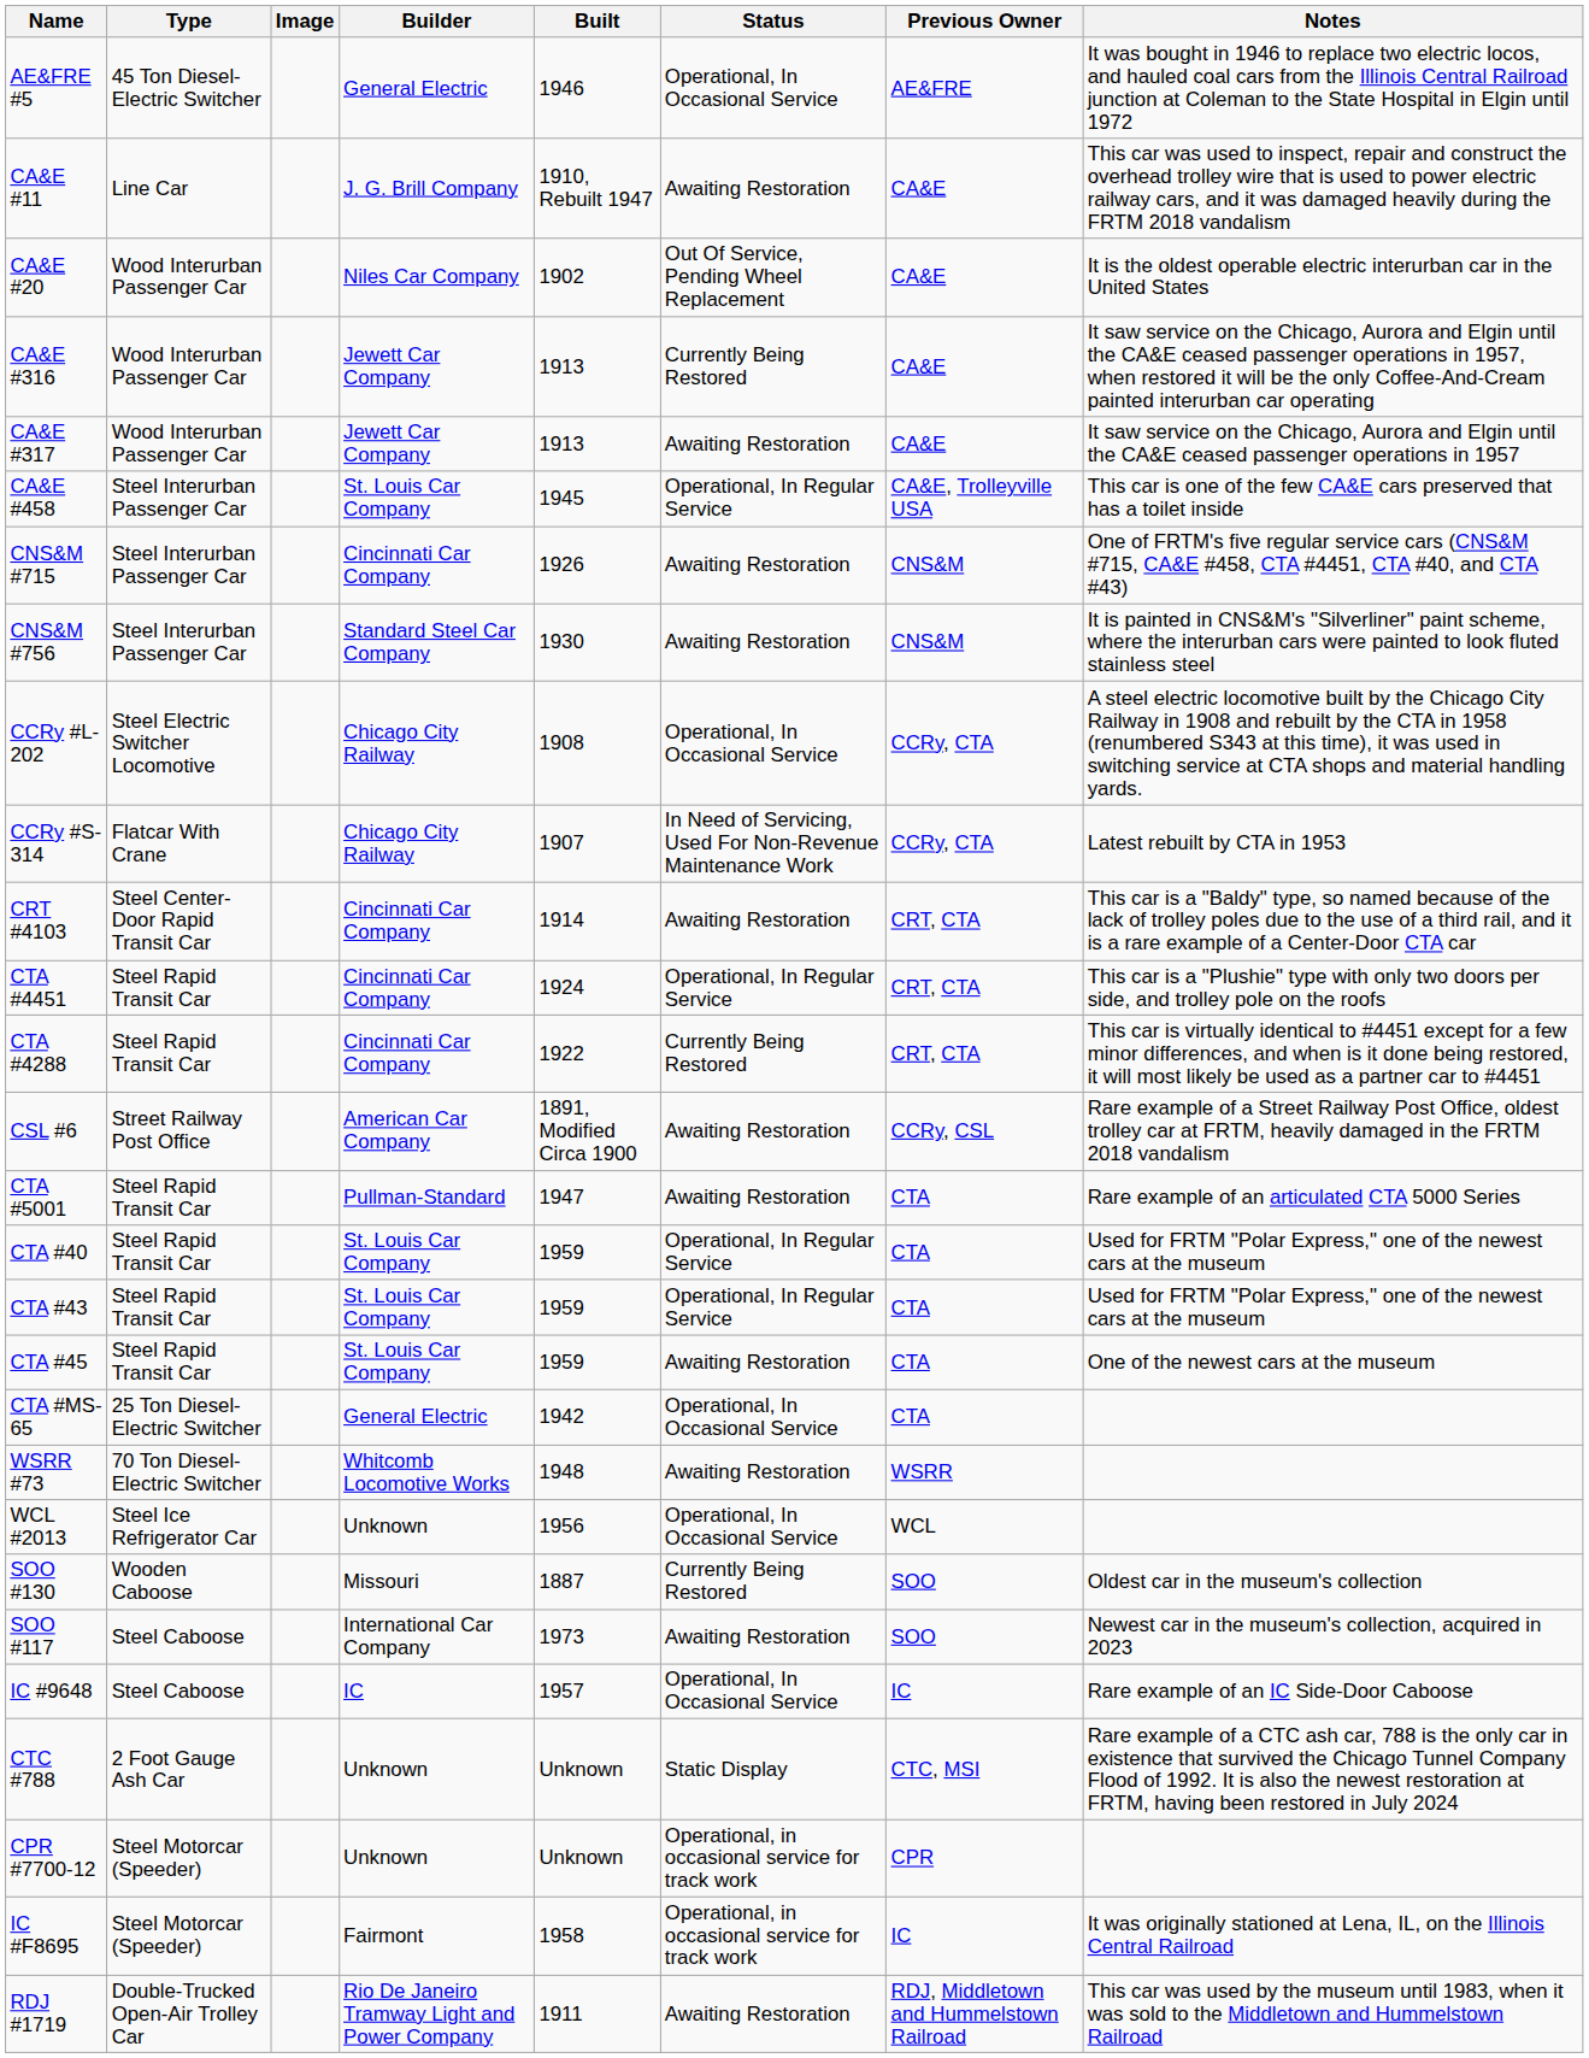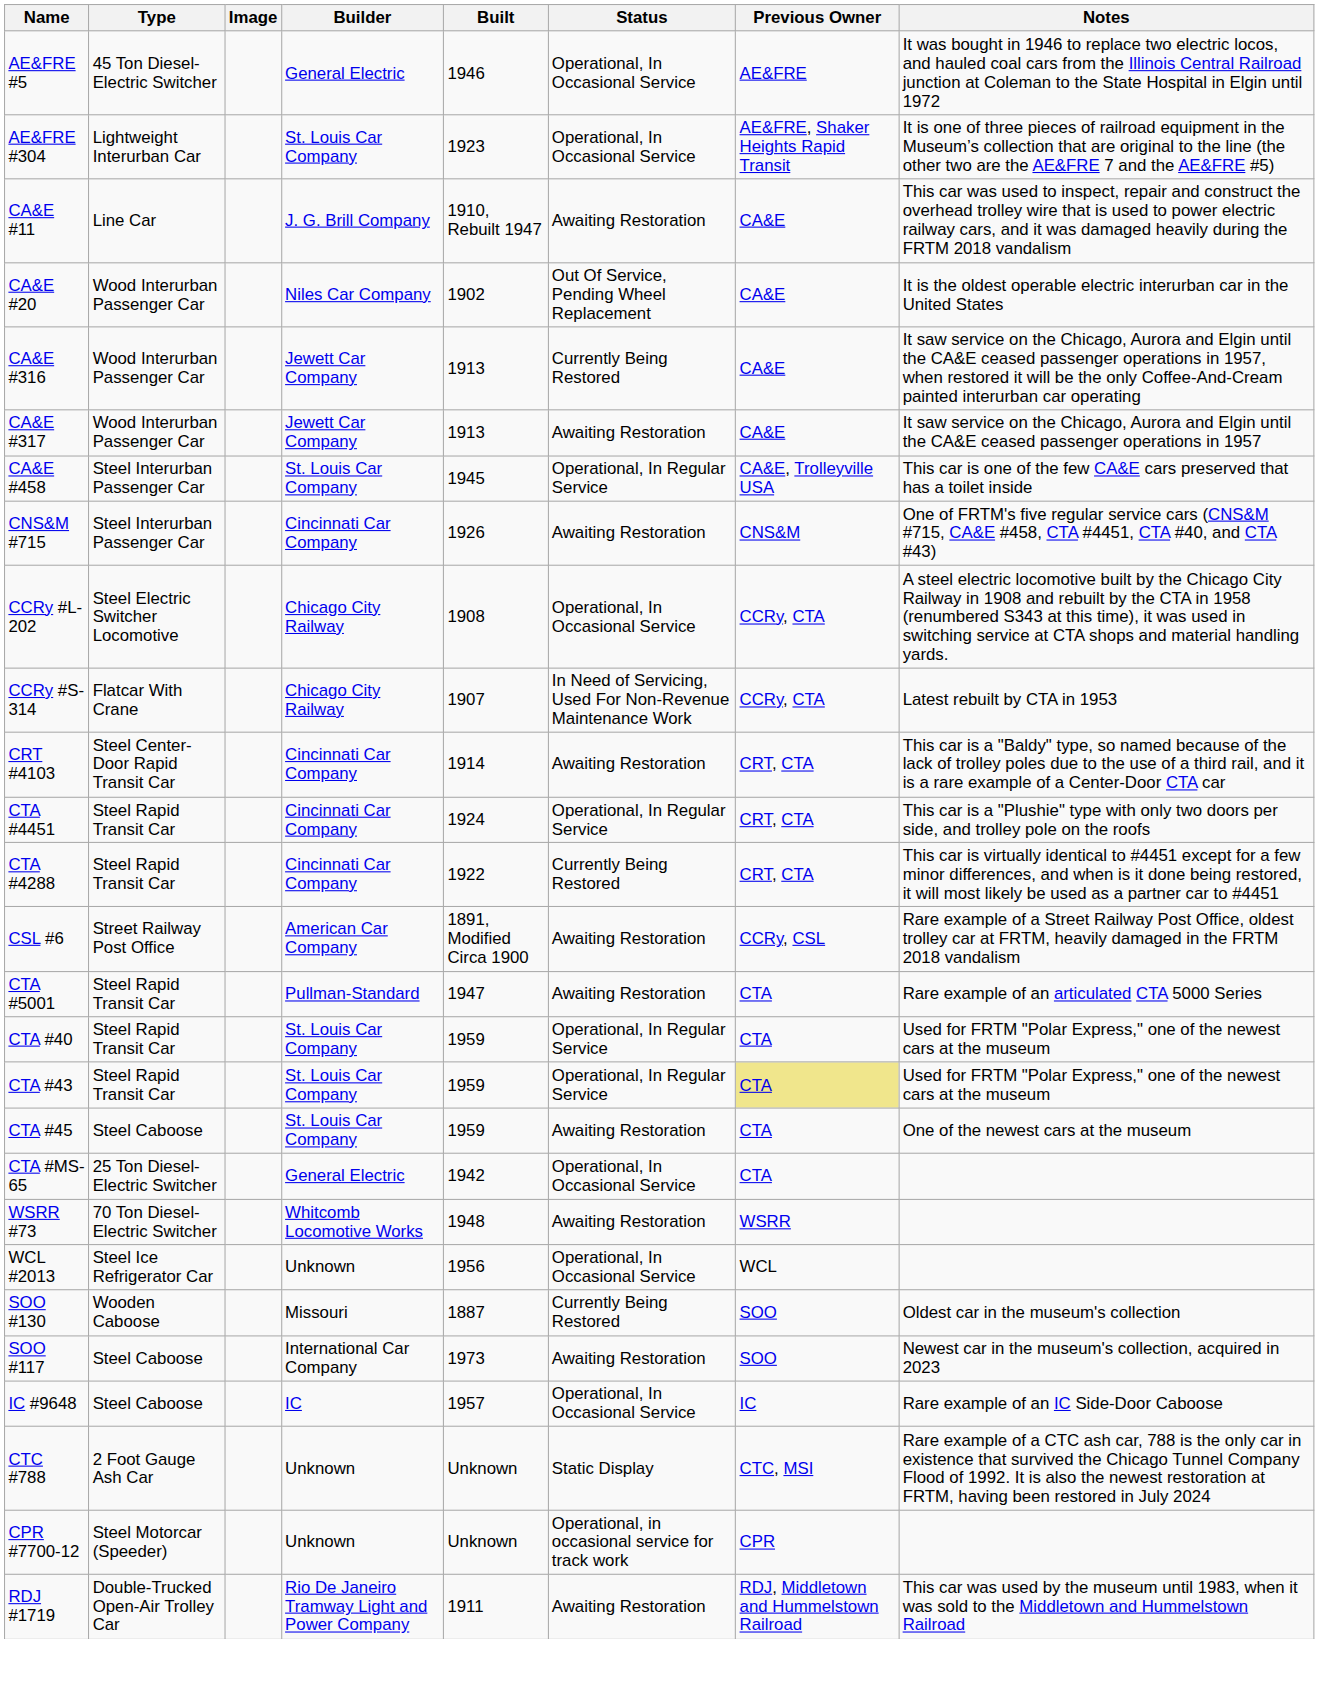 <table class="wikitable">
 <tr>
 <th>Name</th>
 <th>Type</th>
 <th>Image</th>
 <th>Builder</th>
 <th>Built</th>
 <th>Status</th>
 <th>Previous Owner</th>
 <th>Notes</th>
 </tr>
 <tr>
 <td><a href='#'>AE&FRE</a> #5</td>
 <td>45 Ton Diesel-Electric Switcher</td>
 <td></td>
 <td><a href='#'>General Electric</a></td>
 <td>1946</td>
 <td>Operational, In Occasional Service</td>
 <td><a href='#'>AE&FRE</a></td>
 <td>It was bought in 1946 to replace two electric locos, and hauled coal cars from the <a href='#'>Illinois Central Railroad</a> junction at Coleman to the State Hospital in Elgin until 1972</td>
+</tr>
+<tr>
+<td><a href='#'>AE&FRE</a> #304</td>
+<td>Lightweight Interurban Car</td>
+<td></td>
+<td><a href='#'>St. Louis Car Company</a></td>
+<td>1923</td>
+<td>Operational, In Occasional Service</td>
+<td><a href='#'>AE&FRE</a>, <a href='#'>Shaker Heights Rapid Transit</a></td>
+<td>It is one of three pieces of railroad equipment in the Museum’s collection that are original to the line (the other two are the <a href='#'>AE&FRE</a> 7 and the  <a href='#'>AE&FRE</a> #5)</td>
 </tr>
 <tr>
 <td><a href='#'>CA&E</a> #11</td>
 <td>Line Car</td>
 <td></td>
 <td><a href='#'>J. G. Brill Company</a></td>
 <td>1910, Rebuilt 1947</td>
 <td>Awaiting Restoration</td>
 <td><a href='#'>CA&E</a></td>
 <td>This car was used to inspect, repair and construct the overhead trolley wire that is used to power electric railway cars, and it was damaged heavily during the FRTM 2018 vandalism</td>
 </tr>
 <tr>
 <td><a href='#'>CA&E</a> #20</td>
 <td>Wood Interurban Passenger Car</td>
 <td></td>
 <td><a href='#'>Niles Car Company</a></td>
 <td>1902</td>
 <td>Out Of Service, Pending Wheel Replacement</td>
 <td><a href='#'>CA&E</a></td>
 <td>It is the oldest operable electric interurban car in the United States</td>
 </tr>
 <tr>
 <td><a href='#'>CA&E</a> #316</td>
 <td>Wood Interurban Passenger Car</td>
 <td></td>
 <td><a href='#'>Jewett Car Company</a></td>
 <td>1913</td>
 <td>Currently Being Restored</td>
 <td><a href='#'>CA&E</a></td>
 <td>It saw service on the Chicago, Aurora and Elgin until the CA&E ceased passenger operations in 1957, when restored it will be the only Coffee-And-Cream painted interurban car operating</td>
 </tr>
 <tr>
 <td><a href='#'>CA&E</a> #317</td>
 <td>Wood Interurban Passenger Car</td>
 <td></td>
 <td><a href='#'>Jewett Car Company</a></td>
 <td>1913</td>
 <td>Awaiting Restoration</td>
 <td><a href='#'>CA&E</a></td>
 <td>It saw service on the Chicago, Aurora and Elgin until the CA&E ceased passenger operations in 1957</td>
 </tr>
 <tr>
 <td><a href='#'>CA&E</a> #458</td>
 <td>Steel Interurban Passenger Car</td>
 <td></td>
 <td><a href='#'>St. Louis Car Company</a></td>
 <td>1945</td>
 <td>Operational, In Regular Service</td>
 <td><a href='#'>CA&E</a>, <a href='#'>Trolleyville USA</a></td>
 <td>This car is one of the few <a href='#'>CA&E</a> cars preserved that has a toilet inside</td>
 </tr>
 <tr>
 <td><a href='#'>CNS&M</a> #715</td>
 <td>Steel Interurban Passenger Car</td>
 <td></td>
 <td><a href='#'>Cincinnati Car Company</a></td>
 <td>1926</td>
 <td>Awaiting Restoration</td>
 <td><a href='#'>CNS&M</a></td>
 <td>One of FRTM's five regular service cars (<a href='#'>CNS&M</a> #715, <a href='#'>CA&E</a> #458, <a href='#'>CTA</a> #4451, <a href='#'>CTA</a> #40, and <a href='#'>CTA</a> #43)</td>
-</tr>
-<tr>
-<td><a href='#'>CNS&M</a> #756</td>
-<td>Steel Interurban Passenger Car</td>
-<td></td>
-<td><a href='#'>Standard Steel Car Company</a></td>
-<td>1930</td>
-<td>Awaiting Restoration</td>
-<td><a href='#'>CNS&M</a></td>
-<td>It is painted in CNS&M's "Silverliner" paint scheme, where the interurban cars were painted to look fluted stainless steel</td>
 </tr>
 <tr>
 <td><a href='#'>CCRy</a> #L-202</td>
 <td>Steel Electric Switcher Locomotive</td>
 <td></td>
 <td><a href='#'>Chicago City Railway</a></td>
 <td>1908</td>
 <td>Operational, In Occasional Service</td>
 <td><a href='#'>CCRy</a>, <a href='#'>CTA</a></td>
 <td>A steel electric locomotive built by the Chicago City Railway in 1908 and rebuilt by the CTA in 1958 (renumbered S343 at this time), it was used in switching service at CTA shops and material handling yards.</td>
 </tr>
 <tr>
 <td><a href='#'>CCRy</a> #S-314</td>
 <td>Flatcar With Crane</td>
 <td></td>
 <td><a href='#'>Chicago City Railway</a></td>
 <td>1907</td>
 <td>In Need of Servicing, Used For Non-Revenue Maintenance Work</td>
 <td><a href='#'>CCRy</a>, <a href='#'>CTA</a></td>
 <td>Latest rebuilt by CTA in 1953</td>
 </tr>
 <tr>
 <td><a href='#'>CRT</a> #4103</td>
 <td>Steel Center-Door Rapid Transit Car</td>
 <td></td>
 <td><a href='#'>Cincinnati Car Company</a></td>
 <td>1914</td>
 <td>Awaiting Restoration</td>
 <td><a href='#'>CRT</a>, <a href='#'>CTA</a></td>
 <td>This car is a "Baldy" type, so named because of the lack of trolley poles due to the use of a third rail, and it is a rare example of a Center-Door <a href='#'>CTA</a> car</td>
 </tr>
 <tr>
 <td><a href='#'>CTA</a> #4451</td>
 <td>Steel Rapid Transit Car</td>
 <td></td>
 <td><a href='#'>Cincinnati Car Company</a></td>
 <td>1924</td>
 <td>Operational, In Regular Service</td>
 <td><a href='#'>CRT</a>, <a href='#'>CTA</a></td>
 <td>This car is a "Plushie" type with only two doors per side, and trolley pole on the roofs</td>
 </tr>
 <tr>
 <td><a href='#'>CTA</a> #4288</td>
 <td>Steel Rapid Transit Car</td>
 <td></td>
 <td><a href='#'>Cincinnati Car Company</a></td>
 <td>1922</td>
 <td>Currently Being Restored</td>
 <td><a href='#'>CRT</a>, <a href='#'>CTA</a></td>
 <td>This car is virtually identical to #4451 except for a few minor differences, and when is it done being restored, it will most likely be used as a partner car to #4451</td>
 </tr>
 <tr>
 <td><a href='#'>CSL</a> #6</td>
 <td>Street Railway Post Office</td>
 <td></td>
 <td><a href='#'>American Car Company</a></td>
 <td>1891, Modified Circa 1900</td>
 <td>Awaiting Restoration</td>
 <td><a href='#'>CCRy</a>, <a href='#'>CSL</a></td>
 <td>Rare example of a Street Railway Post Office, oldest trolley car at FRTM, heavily damaged in the FRTM 2018 vandalism</td>
 </tr>
 <tr>
 <td><a href='#'>CTA</a> #5001</td>
 <td>Steel Rapid Transit Car</td>
 <td></td>
 <td><a href='#'>Pullman-Standard</a></td>
 <td>1947</td>
 <td>Awaiting Restoration</td>
 <td><a href='#'>CTA</a></td>
 <td>Rare example of an <a href='#'>articulated</a> <a href='#'>CTA</a> 5000 Series</td>
 </tr>
 <tr>
 <td><a href='#'>CTA</a> #40</td>
 <td>Steel Rapid Transit Car</td>
 <td></td>
 <td><a href='#'>St. Louis Car Company</a></td>
 <td>1959</td>
 <td>Operational, In Regular Service</td>
 <td><a href='#'>CTA</a></td>
 <td>Used for FRTM "Polar Express," one of the newest cars at the museum</td>
 </tr>
 <tr>
 <td><a href='#'>CTA</a> #43</td>
 <td>Steel Rapid Transit Car</td>
 <td></td>
 <td><a href='#'>St. Louis Car Company</a></td>
 <td>1959</td>
 <td>Operational, In Regular Service</td>
-<td><a href='#'>CTA</a></td>
+<td style="background: khaki;"><a href='#'>CTA</a></td>
 <td>Used for FRTM "Polar Express," one of the newest cars at the museum</td>
 </tr>
 <tr>
 <td><a href='#'>CTA</a> #45</td>
-<td>Steel Rapid Transit Car</td>
+<td>Steel Caboose</td>
 <td></td>
 <td><a href='#'>St. Louis Car Company</a></td>
 <td>1959</td>
 <td>Awaiting Restoration</td>
 <td><a href='#'>CTA</a></td>
 <td>One of the newest cars at the museum</td>
 </tr>
 <tr>
 <td><a href='#'>CTA</a> #MS-65</td>
 <td>25 Ton Diesel-Electric Switcher</td>
 <td></td>
 <td><a href='#'>General Electric</a></td>
 <td>1942</td>
 <td>Operational, In Occasional Service</td>
 <td><a href='#'>CTA</a></td>
 <td></td>
 </tr>
 <tr>
 <td><a href='#'>WSRR</a> #73</td>
 <td>70 Ton Diesel-Electric Switcher</td>
 <td></td>
 <td><a href='#'>Whitcomb Locomotive Works</a></td>
 <td>1948</td>
 <td>Awaiting Restoration</td>
 <td><a href='#'>WSRR</a></td>
 <td></td>
 </tr>
 <tr>
 <td>WCL #2013</td>
 <td>Steel Ice Refrigerator Car</td>
 <td></td>
 <td>Unknown</td>
 <td>1956</td>
 <td>Operational, In Occasional Service</td>
 <td>WCL</td>
 <td></td>
 </tr>
 <tr>
 <td><a href='#'>SOO</a> #130</td>
 <td>Wooden Caboose</td>
 <td></td>
 <td>Missouri</td>
 <td>1887</td>
 <td>Currently Being Restored</td>
 <td><a href='#'>SOO</a></td>
 <td>Oldest car in the museum's collection</td>
 </tr>
 <tr>
 <td><a href='#'>SOO</a> #117</td>
 <td>Steel Caboose</td>
 <td></td>
 <td>International Car Company</td>
 <td>1973</td>
 <td>Awaiting Restoration</td>
 <td><a href='#'>SOO</a></td>
 <td>Newest car in the museum's collection, acquired in 2023</td>
 </tr>
 <tr>
 <td><a href='#'>IC</a> #9648</td>
 <td>Steel Caboose</td>
 <td></td>
 <td><a href='#'>IC</a></td>
 <td>1957</td>
 <td>Operational, In Occasional Service</td>
 <td><a href='#'>IC</a></td>
 <td>Rare example of an <a href='#'>IC</a> Side-Door Caboose</td>
 </tr>
 <tr>
 <td><a href='#'>CTC</a> #788</td>
 <td>2 Foot Gauge Ash Car</td>
 <td></td>
 <td>Unknown</td>
 <td>Unknown</td>
 <td>Static Display</td>
 <td><a href='#'>CTC</a>, <a href='#'>MSI</a></td>
 <td>Rare example of a CTC ash car, 788 is the only car in existence that survived the Chicago Tunnel Company Flood of 1992. It is also the newest restoration at FRTM, having been restored in July 2024</td>
 </tr>
 <tr>
 <td><a href='#'>CPR</a> #7700-12</td>
 <td>Steel Motorcar (Speeder)</td>
 <td></td>
 <td>Unknown</td>
 <td>Unknown</td>
 <td>Operational, in occasional service for track work</td>
 <td><a href='#'>CPR</a></td>
 <td></td>
 </tr>
 <tr>
-<td><a href='#'>IC</a> #F8695</td>
-<td>Steel Motorcar (Speeder)</td>
-<td></td>
-<td>Fairmont</td>
-<td>1958</td>
-<td>Operational, in occasional service for track work</td>
-<td><a href='#'>IC</a></td>
-<td>It was originally stationed at Lena, IL, on the <a href='#'>Illinois Central Railroad</a></td>
-</tr>
-<tr>
 <td><a href='#'>RDJ</a> #1719</td>
 <td>Double-Trucked Open-Air Trolley Car</td>
 <td></td>
 <td><a href='#'>Rio De Janeiro Tramway Light and Power Company</a></td>
 <td>1911</td>
 <td>Awaiting Restoration</td>
 <td><a href='#'>RDJ</a>, <a href='#'>Middletown and Hummelstown Railroad</a></td>
 <td>This car was used by the museum until 1983, when it was sold to the <a href='#'>Middletown and Hummelstown Railroad</a></td>
 </tr>
 </table>
